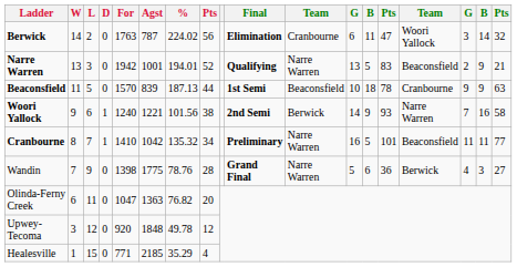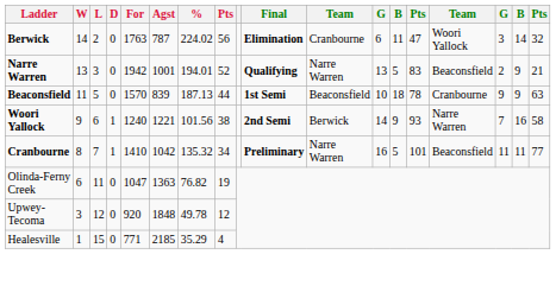 <table class="wikitable">
 <tr>
 <th style="color:crimson">Ladder</th>
 <th style="color:crimson">W</th>
 <th style="color:crimson">L</th>
 <th style="color:crimson">D</th>
 <th style="color:crimson">For</th>
 <th style="color:crimson">Agst</th>
 <th style="color:crimson">%</th>
 <th style="color:crimson">Pts</th>
 <th></th>
 <th style="color:green">Final</th>
 <th style="color:green">Team</th>
 <th style="color:green">G</th>
 <th style="color:green">B</th>
 <th style="color:green">Pts</th>
 <th style="color:green">Team</th>
 <th style="color:green">G</th>
 <th style="color:green">B</th>
 <th style="color:green">Pts</th>
 </tr>
 <tr>
 <td><strong>Berwick</strong></td>
 <td>14</td>
 <td>2</td>
 <td>0</td>
 <td>1763</td>
 <td>787</td>
 <td>224.02</td>
 <td>56</td>
 <td></td>
 <td><strong>Elimination</strong></td>
 <td>Cranbourne</td>
 <td>6</td>
 <td>11</td>
 <td>47</td>
 <td>Woori Yallock</td>
 <td>3</td>
 <td>14</td>
 <td>32</td>
 </tr>
 <tr>
 <td><strong>Narre Warren</strong></td>
 <td>13</td>
 <td>3</td>
 <td>0</td>
 <td>1942</td>
 <td>1001</td>
 <td>194.01</td>
 <td>52</td>
 <td></td>
 <td><strong>Qualifying</strong></td>
 <td>Narre Warren</td>
 <td>13</td>
 <td>5</td>
 <td>83</td>
 <td>Beaconsfield</td>
 <td>2</td>
 <td>9</td>
 <td>21</td>
 </tr>
 <tr>
 <td><strong>Beaconsfield</strong></td>
 <td>11</td>
 <td>5</td>
 <td>0</td>
 <td>1570</td>
 <td>839</td>
 <td>187.13</td>
 <td>44</td>
 <td></td>
 <td><strong>1st Semi</strong></td>
 <td>Beaconsfield</td>
 <td>10</td>
 <td>18</td>
 <td>78</td>
 <td>Cranbourne</td>
 <td>9</td>
 <td>9</td>
 <td>63</td>
 </tr>
 <tr>
 <td><strong>Woori Yallock</strong></td>
 <td>9</td>
 <td>6</td>
 <td>1</td>
 <td>1240</td>
 <td>1221</td>
 <td>101.56</td>
 <td>38</td>
 <td></td>
 <td><strong>2nd Semi</strong></td>
 <td>Berwick</td>
 <td>14</td>
 <td>9</td>
 <td>93</td>
 <td>Narre Warren</td>
 <td>7</td>
 <td>16</td>
 <td>58</td>
 </tr>
 <tr>
 <td><strong>Cranbourne</strong></td>
 <td>8</td>
 <td>7</td>
 <td>1</td>
 <td>1410</td>
 <td>1042</td>
 <td>135.32</td>
 <td>34</td>
 <td></td>
 <td><strong>Preliminary</strong></td>
 <td>Narre Warren</td>
 <td>16</td>
 <td>5</td>
 <td>101</td>
 <td>Beaconsfield</td>
 <td>11</td>
 <td>11</td>
 <td>77</td>
 </tr>
 <tr>
-<td>Wandin</td>
-<td>7</td>
-<td>9</td>
-<td>0</td>
-<td>1398</td>
-<td>1775</td>
-<td>78.76</td>
-<td>28</td>
-<td></td>
-<td><strong>Grand Final</strong></td>
-<td>Narre Warren</td>
-<td>5</td>
-<td>6</td>
-<td>36</td>
-<td>Berwick</td>
-<td>4</td>
-<td>3</td>
-<td>27</td>
-</tr>
-<tr>
 <td>Olinda-Ferny Creek</td>
 <td>6</td>
 <td>11</td>
 <td>0</td>
 <td>1047</td>
 <td>1363</td>
 <td>76.82</td>
-<td>20</td>
+<td>19</td>
 </tr>
 <tr>
 <td>Upwey-Tecoma</td>
 <td>3</td>
 <td>12</td>
 <td>0</td>
 <td>920</td>
 <td>1848</td>
 <td>49.78</td>
 <td>12</td>
 </tr>
 <tr>
 <td>Healesville</td>
 <td>1</td>
 <td>15</td>
 <td>0</td>
 <td>771</td>
 <td>2185</td>
 <td>35.29</td>
 <td>4</td>
 </tr>
 </table>
